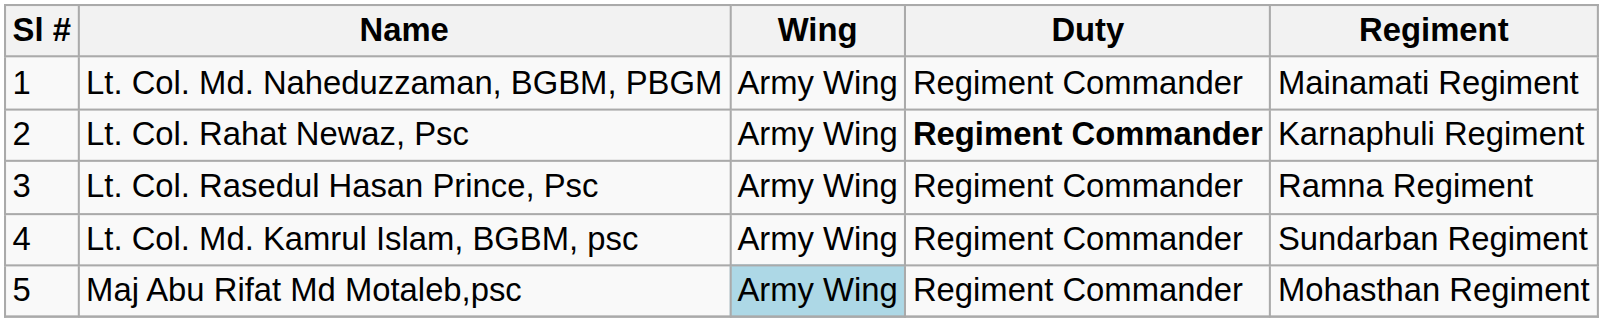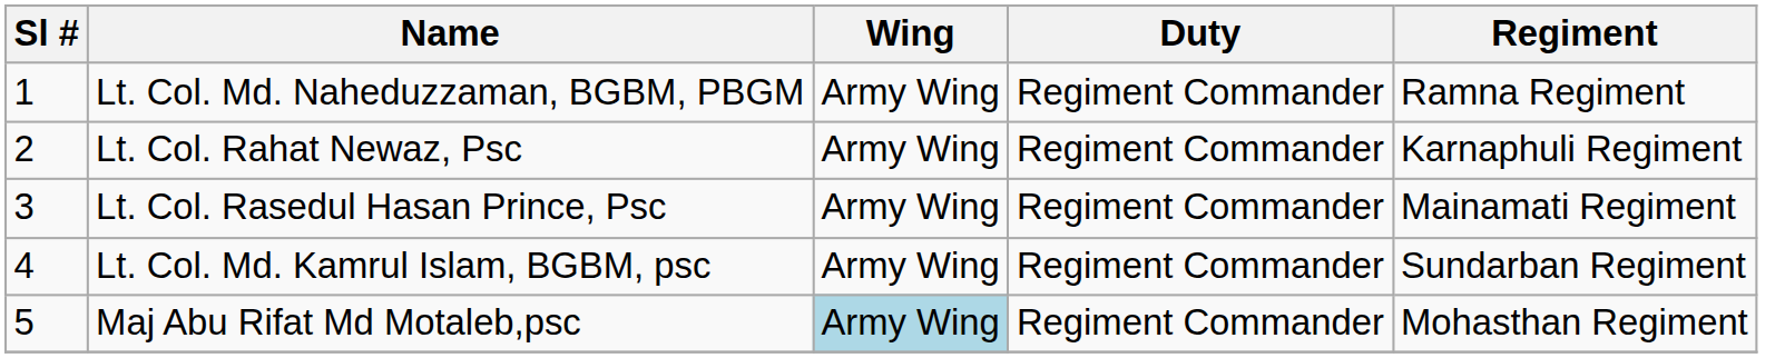 <table class="wikitable">
 <tr>
 <th>Sl #</th>
 <th>Name</th>
 <th>Wing</th>
 <th>Duty</th>
 <th>Regiment</th>
 </tr>
 <tr>
 <td>1</td>
 <td>Lt. Col. Md. Naheduzzaman, BGBM, PBGM</td>
 <td>Army Wing</td>
 <td>Regiment Commander</td>
-<td>Mainamati Regiment</td>
+<td>Ramna Regiment</td>
 </tr>
 <tr>
 <td>2</td>
 <td>Lt. Col. Rahat Newaz, Psc</td>
 <td>Army Wing</td>
-<td><strong>Regiment Commander</strong></td>
+<td>Regiment Commander</td>
 <td>Karnaphuli Regiment</td>
 </tr>
 <tr>
 <td>3</td>
 <td>Lt. Col. Rasedul Hasan Prince, Psc</td>
 <td>Army Wing</td>
 <td>Regiment Commander</td>
-<td>Ramna Regiment</td>
+<td>Mainamati Regiment</td>
 </tr>
 <tr>
 <td>4</td>
 <td>Lt. Col. Md. Kamrul Islam, BGBM, psc</td>
 <td>Army Wing</td>
 <td>Regiment Commander</td>
 <td>Sundarban Regiment</td>
 </tr>
 <tr>
 <td>5</td>
 <td>Maj Abu Rifat Md Motaleb,psc</td>
 <td style="background: lightblue;">Army Wing</td>
 <td>Regiment Commander</td>
 <td>Mohasthan Regiment</td>
 </tr>
 <tr>
 </tr>
 </table>
